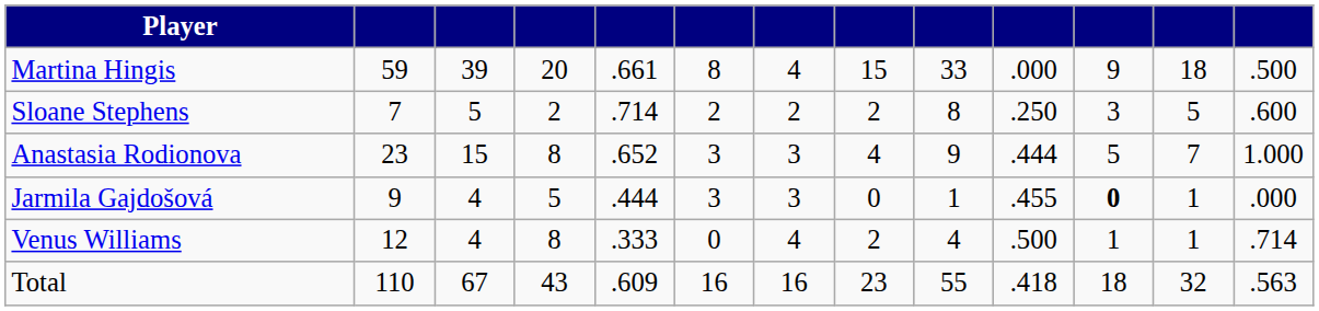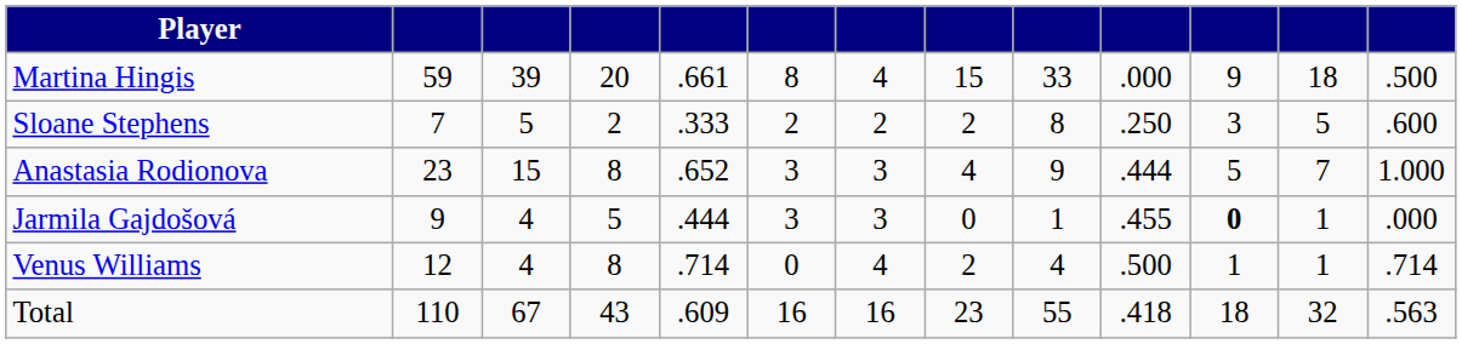 <table class="wikitable" style="text-align:center">
 <tr>
 <th style="background:navy; color:#fff" width="200px">Player</th>
 <th style="background:navy; color:#fff" width="40px"></th>
 <th style="background:navy; color:#fff" width="40px"></th>
 <th style="background:navy; color:#fff" width="40px"></th>
 <th style="background:navy; color:#fff" width="40px"></th>
 <th style="background:navy; color:#fff" width="40px"></th>
 <th style="background:navy; color:#fff" width="40px"></th>
 <th style="background:navy; color:#fff" width="40px"></th>
 <th style="background:navy; color:#fff" width="40px"></th>
 <th style="background:navy; color:#fff" width="40px"></th>
 <th style="background:navy; color:#fff" width="40px"></th>
 <th style="background:navy; color:#fff" width="40px"></th>
 <th style="background:navy; color:#fff" width="40px"></th>
 </tr>
 <tr>
 <td style="text-align:left"><a href='#'>Martina Hingis</a></td>
 <td>59</td>
 <td>39</td>
 <td>20</td>
 <td>.661</td>
 <td>8</td>
 <td>4</td>
 <td>15</td>
 <td>33</td>
 <td>.000</td>
 <td>9</td>
 <td>18</td>
 <td>.500</td>
 </tr>
 <tr>
 <td style="text-align:left"><a href='#'>Sloane Stephens</a></td>
 <td>7</td>
 <td>5</td>
 <td>2</td>
-<td>.714</td>
+<td>.333</td>
 <td>2</td>
 <td>2</td>
 <td>2</td>
 <td>8</td>
 <td>.250</td>
 <td>3</td>
 <td>5</td>
 <td>.600</td>
 </tr>
 <tr>
 <td style="text-align:left"><a href='#'>Anastasia Rodionova</a></td>
 <td>23</td>
 <td>15</td>
 <td>8</td>
 <td>.652</td>
 <td>3</td>
 <td>3</td>
 <td>4</td>
 <td>9</td>
 <td>.444</td>
 <td>5</td>
 <td>7</td>
 <td>1.000</td>
 </tr>
 <tr>
 <td style="text-align:left"><a href='#'>Jarmila Gajdošová</a></td>
 <td>9</td>
 <td>4</td>
 <td>5</td>
 <td>.444</td>
 <td>3</td>
 <td>3</td>
 <td>0</td>
 <td>1</td>
 <td>.455</td>
 <td><strong>0</strong></td>
 <td>1</td>
 <td>.000</td>
 </tr>
 <tr>
 <td style="text-align:left"><a href='#'>Venus Williams</a></td>
 <td>12</td>
 <td>4</td>
 <td>8</td>
-<td>.333</td>
+<td>.714</td>
 <td>0</td>
 <td>4</td>
 <td>2</td>
 <td>4</td>
 <td>.500</td>
 <td>1</td>
 <td>1</td>
 <td>.714</td>
 </tr>
 <tr>
 <td style="text-align:left">Total</td>
 <td>110</td>
 <td>67</td>
 <td>43</td>
 <td>.609</td>
 <td>16</td>
 <td>16</td>
 <td>23</td>
 <td>55</td>
 <td>.418</td>
 <td>18</td>
 <td>32</td>
 <td>.563</td>
 </tr>
 </table>
